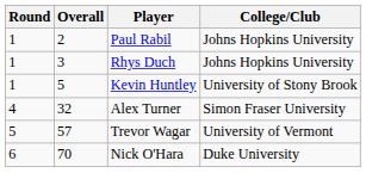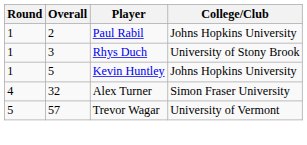 <table class="wikitable">
 <tr>
 <th>Round</th>
 <th>Overall</th>
 <th>Player</th>
 <th>College/Club</th>
 </tr>
 <tr>
 <td>1</td>
 <td>2</td>
 <td><a href='#'>Paul Rabil</a></td>
 <td>Johns Hopkins University</td>
 </tr>
 <tr>
 <td>1</td>
 <td>3</td>
 <td><a href='#'>Rhys Duch</a></td>
-<td>Johns Hopkins University</td>
+<td>University of Stony Brook</td>
 </tr>
 <tr>
 <td>1</td>
 <td>5</td>
 <td><a href='#'>Kevin Huntley</a></td>
-<td>University of Stony Brook</td>
+<td>Johns Hopkins University</td>
 </tr>
 <tr>
 <td>4</td>
 <td>32</td>
 <td>Alex Turner</td>
 <td>Simon Fraser University</td>
 </tr>
 <tr>
 <td>5</td>
 <td>57</td>
 <td>Trevor Wagar</td>
 <td>University of Vermont</td>
 </tr>
-<tr>
-<td>6</td>
-<td>70</td>
-<td>Nick O'Hara</td>
-<td>Duke University</td>
-</tr>
 </table>
